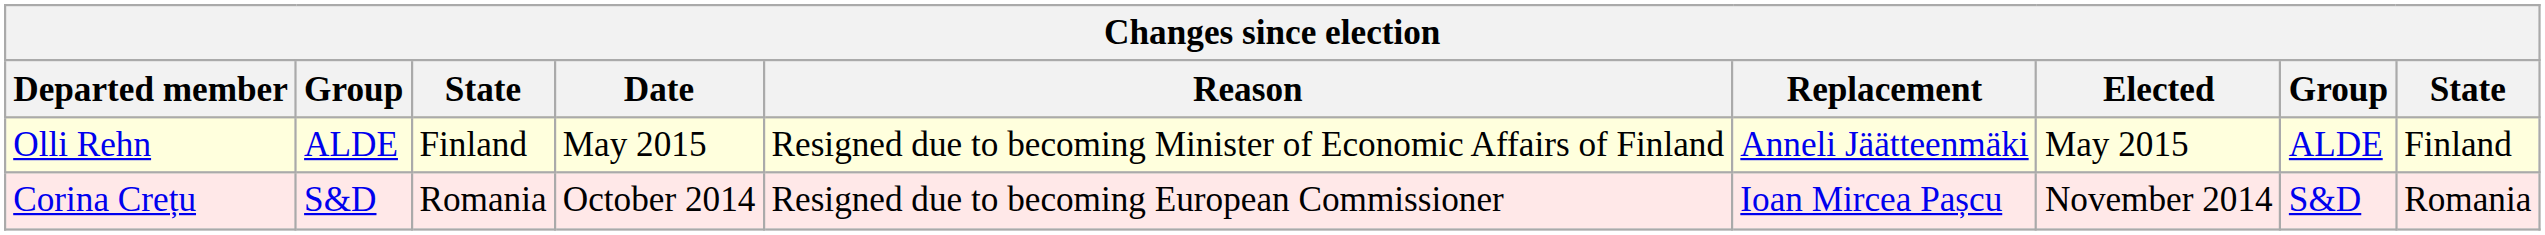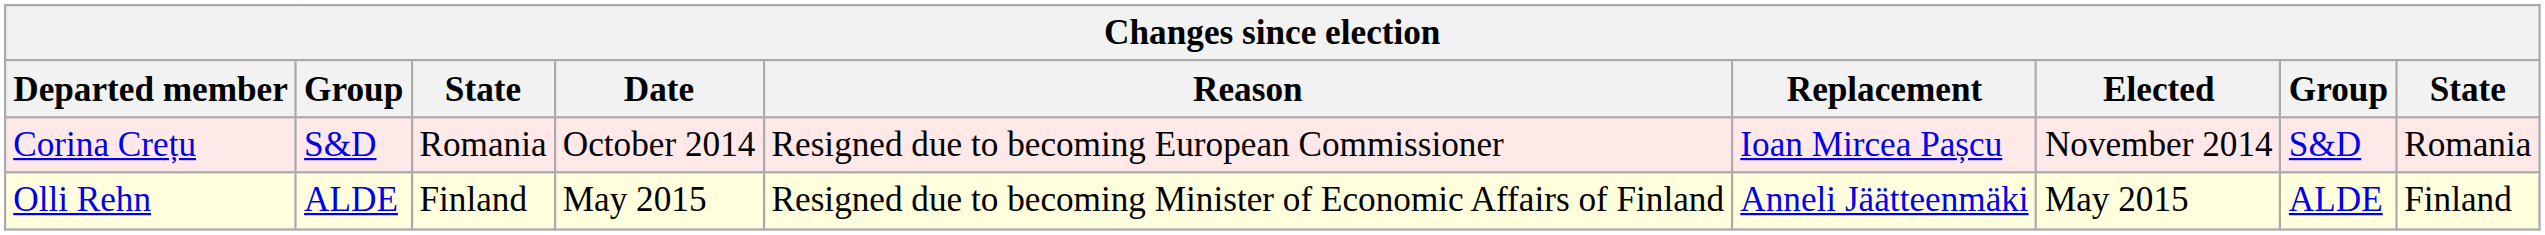 <table class="wikitable">
 <tr>
 <th colspan=9>Changes since election</th>
 </tr>
 <tr>
 <th>Departed member</th>
 <th>Group</th>
 <th>State</th>
 <th>Date</th>
 <th>Reason</th>
 <th>Replacement</th>
 <th>Elected</th>
 <th>Group</th>
 <th>State</th>
 </tr>
+<tr style="background: #FFE8E8">
+<td><a href='#'>Corina Crețu</a></td>
+<td><a href='#'>S&D</a></td>
+<td> Romania</td>
+<td>October 2014</td>
+<td>Resigned due to becoming European Commissioner</td>
+<td><a href='#'>Ioan Mircea Pașcu</a></td>
+<td>November 2014</td>
+<td><a href='#'>S&D</a></td>
+<td> Romania</td>
+</tr>
 <tr style="background: #FFFFDD">
 <td><a href='#'>Olli Rehn</a></td>
 <td><a href='#'>ALDE</a></td>
 <td> Finland</td>
 <td>May 2015</td>
 <td>Resigned due to becoming Minister of Economic Affairs of Finland</td>
 <td><a href='#'>Anneli Jäätteenmäki</a></td>
 <td>May 2015</td>
 <td><a href='#'>ALDE</a></td>
 <td> Finland</td>
 </tr>
-<tr style="background: #FFE8E8">
-<td><a href='#'>Corina Crețu</a></td>
-<td><a href='#'>S&D</a></td>
-<td> Romania</td>
-<td>October 2014</td>
-<td>Resigned due to becoming European Commissioner</td>
-<td><a href='#'>Ioan Mircea Pașcu</a></td>
-<td>November 2014</td>
-<td><a href='#'>S&D</a></td>
-<td> Romania</td>
-</tr>
 </table>
